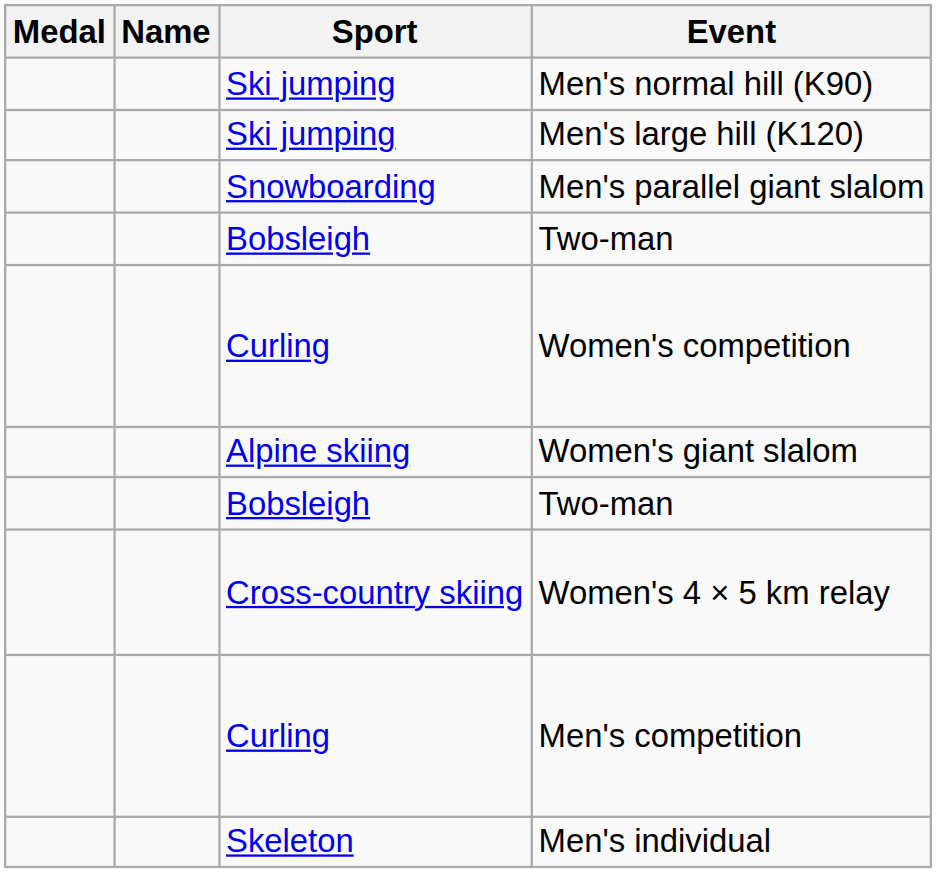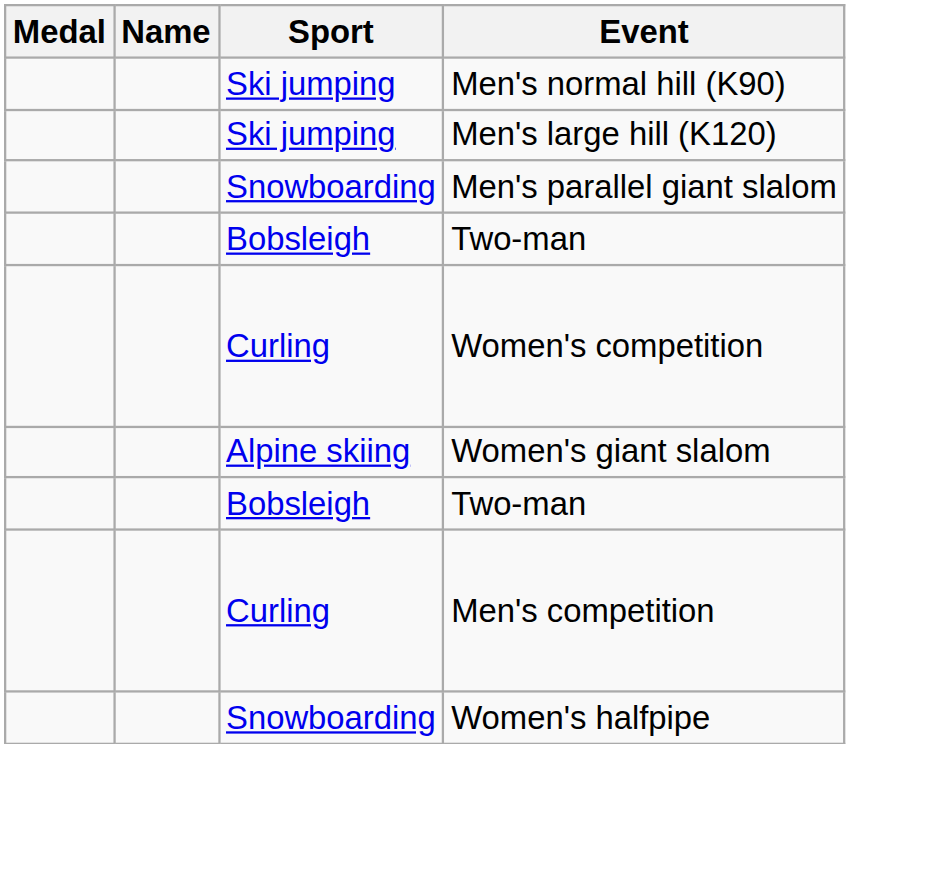 <table class="wikitable sortable" style="font-size:90%">
 <tr>
 <th>Medal</th>
 <th>Name</th>
 <th>Sport</th>
 <th>Event</th>
 </tr>
 <tr>
 <td></td>
 <td></td>
 <td><a href='#'>Ski jumping</a></td>
 <td>Men's normal hill (K90)</td>
 </tr>
 <tr>
 <td></td>
 <td></td>
 <td><a href='#'>Ski jumping</a></td>
 <td>Men's large hill (K120)</td>
 </tr>
 <tr>
 <td></td>
 <td></td>
 <td><a href='#'>Snowboarding</a></td>
 <td>Men's parallel giant slalom</td>
 </tr>
 <tr>
 <td></td>
 <td> <br> </td>
 <td><a href='#'>Bobsleigh</a></td>
 <td>Two-man</td>
 </tr>
 <tr>
 <td></td>
 <td> <br>  <br>  <br>  <br> </td>
 <td><a href='#'>Curling</a></td>
 <td>Women's competition</td>
 </tr>
 <tr>
 <td></td>
 <td></td>
 <td><a href='#'>Alpine skiing</a></td>
 <td>Women's giant slalom</td>
 </tr>
 <tr>
 <td></td>
 <td> <br> </td>
 <td><a href='#'>Bobsleigh</a></td>
 <td>Two-man</td>
 </tr>
 <tr>
 <td></td>
-<td> <br>  <br>  <br> </td>
-<td><a href='#'>Cross-country skiing</a></td>
-<td>Women's 4 × 5 km relay</td>
-</tr>
-<tr>
-<td></td>
 <td> <br>  <br>  <br>  <br> </td>
 <td><a href='#'>Curling</a></td>
 <td>Men's competition</td>
 </tr>
 <tr>
 <td></td>
 <td></td>
-<td><a href='#'>Skeleton</a></td>
-<td>Men's individual</td>
+<td><a href='#'>Snowboarding</a></td>
+<td>Women's halfpipe</td>
 </tr>
 </table>
